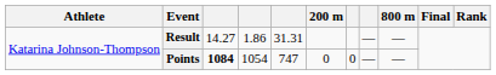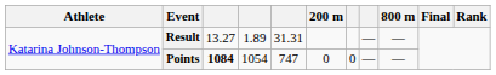 <table class=wikitable style=font-size:90%;text-align:center>
 <tr>
 <th>Athlete</th>
 <th>Event</th>
 <th></th>
 <th></th>
 <th></th>
 <th>200 m</th>
 <th></th>
 <th></th>
 <th>800 m</th>
 <th>Final</th>
 <th>Rank</th>
 </tr>
 <tr>
 <td rowspan=2 align=left><a href='#'>Katarina Johnson-Thompson</a></td>
 <th style=font-size:95%>Result</th>
-<td>14.27</td>
-<td>1.86</td>
+<td>13.27</td>
+<td>1.89</td>
 <td>31.31</td>
 <td></td>
 <td></td>
 <td>—</td>
 <td>—</td>
 <td colspan=2 rowspan=2></td>
 </tr>
 <tr>
 <th style=font-size:95%>Points</th>
 <td><strong>1084</strong></td>
 <td>1054</td>
 <td>747</td>
 <td>0</td>
 <td>0</td>
 <td>—</td>
 <td>—</td>
 </tr>
 </table>
